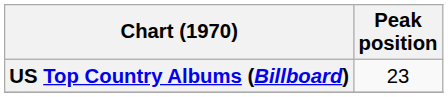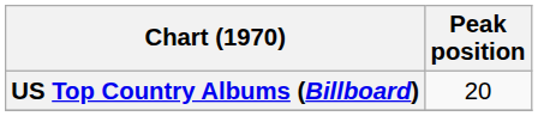 <table class="wikitable plainrowheaders" style="text-align:center">
 <tr>
 <th scope="col">Chart (1970)</th>
 <th scope="col">Peak<br>position</th>
 </tr>
 <tr>
 <th scope="row">US <a href='#'>Top Country Albums</a> (<em><a href='#'>Billboard</a></em>)</th>
-<td align="center">23</td>
+<td align="center">20</td>
 </tr>
 <tr>
 </tr>
 </table>
